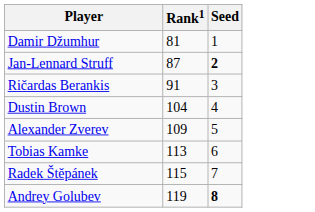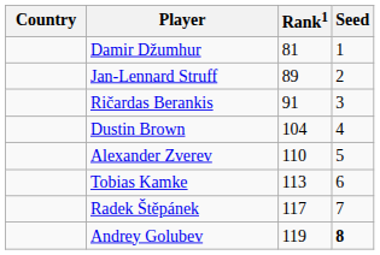 <table class="sortable wikitable">
 <tr>
+<th width="70">Country</th>
 <th width="175">Player</th>
 <th>Rank<sup>1</sup></th>
 <th>Seed</th>
 </tr>
 <tr>
+<td></td>
 <td><a href='#'>Damir Džumhur</a></td>
 <td>81</td>
 <td>1</td>
 </tr>
 <tr>
+<td></td>
 <td><a href='#'>Jan-Lennard Struff</a></td>
-<td>87</td>
-<td><strong>2</strong></td>
+<td>89</td>
+<td>2</td>
 </tr>
 <tr>
+<td></td>
 <td><a href='#'>Ričardas Berankis</a></td>
 <td>91</td>
 <td>3</td>
 </tr>
 <tr>
+<td></td>
 <td><a href='#'>Dustin Brown</a></td>
 <td>104</td>
 <td>4</td>
 </tr>
 <tr>
+<td></td>
 <td><a href='#'>Alexander Zverev</a></td>
-<td>109</td>
+<td>110</td>
 <td>5</td>
 </tr>
 <tr>
+<td></td>
 <td><a href='#'>Tobias Kamke</a></td>
 <td>113</td>
 <td>6</td>
 </tr>
 <tr>
+<td></td>
 <td><a href='#'>Radek Štěpánek</a></td>
-<td>115</td>
+<td>117</td>
 <td>7</td>
 </tr>
 <tr>
+<td></td>
 <td><a href='#'>Andrey Golubev</a></td>
 <td>119</td>
 <td><strong>8</strong></td>
 </tr>
 </table>
